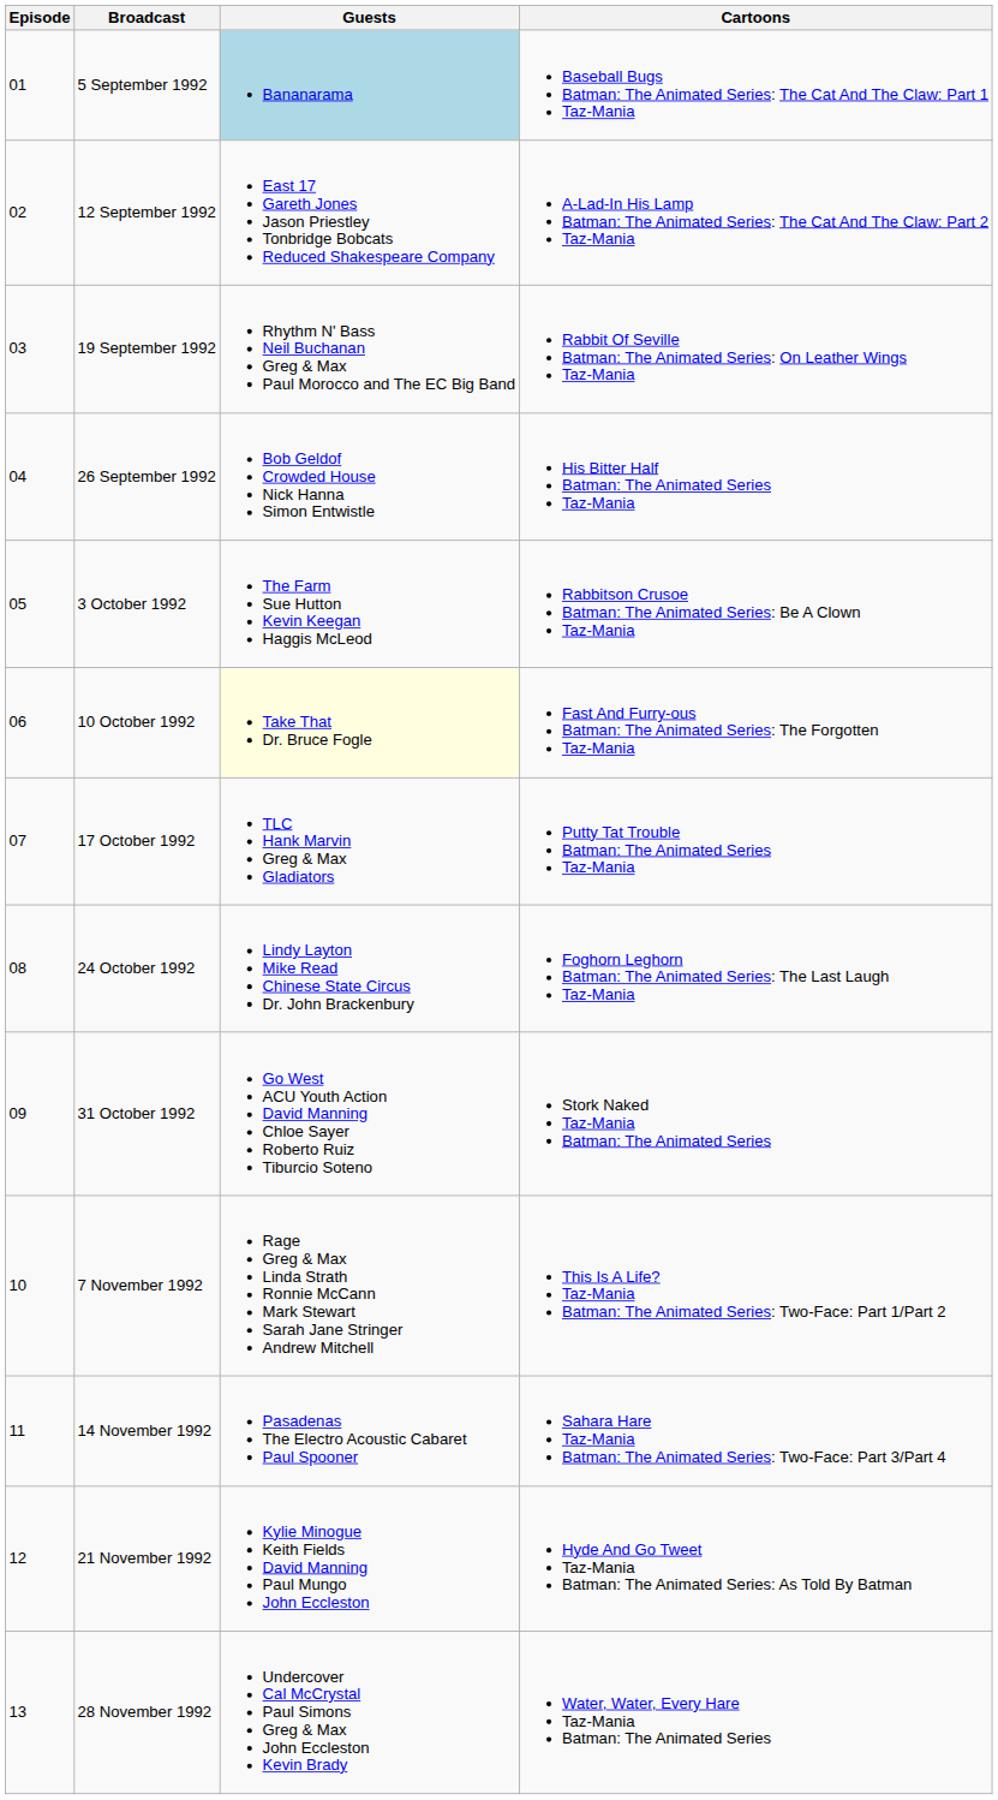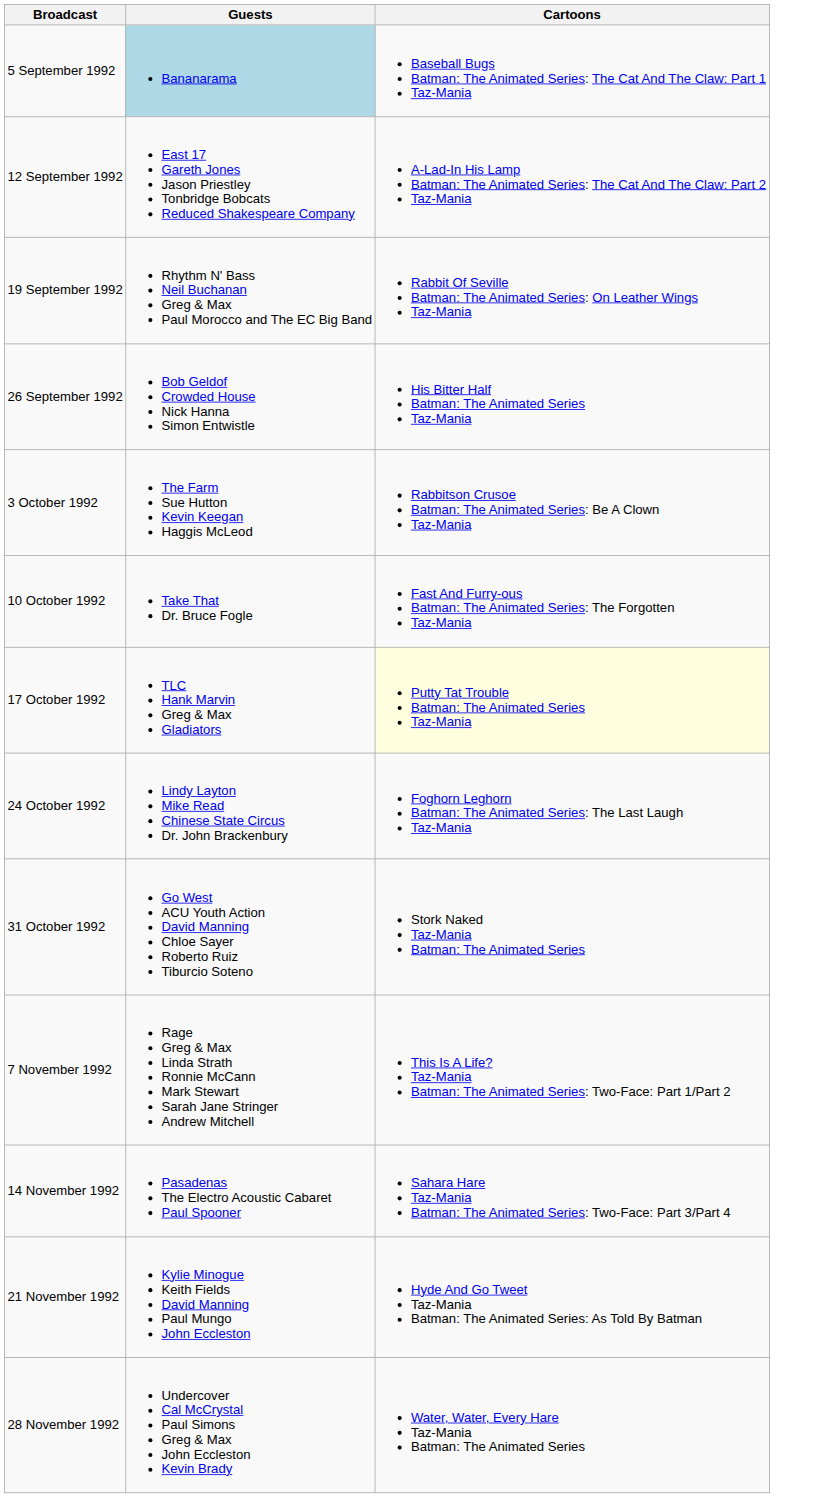 <table class="wikitable">
 <tr>
-<th>Episode</th>
 <th>Broadcast</th>
 <th>Guests</th>
 <th>Cartoons</th>
 </tr>
 <tr>
-<td>01</td>
 <td>5 September 1992</td>
 <td style="background: lightblue;"><br><ul><li><a href='#'>Bananarama</a></li></ul></td>
 <td><br><ul><li><a href='#'>Baseball Bugs</a></li><li><a href='#'>Batman: The Animated Series</a>: <a href='#'>The Cat And The Claw: Part 1</a></li><li><a href='#'>Taz-Mania</a></li></ul></td>
 </tr>
 <tr>
-<td>02</td>
 <td>12 September 1992</td>
 <td><br><ul><li><a href='#'>East 17</a></li><li><a href='#'>Gareth Jones</a></li><li>Jason Priestley</li><li>Tonbridge Bobcats</li><li><a href='#'>Reduced Shakespeare Company</a></li></ul></td>
 <td><br><ul><li><a href='#'>A-Lad-In His Lamp</a></li><li><a href='#'>Batman: The Animated Series</a>: <a href='#'>The Cat And The Claw: Part 2</a></li><li><a href='#'>Taz-Mania</a></li></ul></td>
 </tr>
 <tr>
-<td>03</td>
 <td>19 September 1992</td>
 <td><br><ul><li>Rhythm N' Bass</li><li><a href='#'>Neil Buchanan</a></li><li>Greg & Max</li><li>Paul Morocco and The EC Big Band</li></ul></td>
 <td><br><ul><li><a href='#'>Rabbit Of Seville</a></li><li><a href='#'>Batman: The Animated Series</a>: <a href='#'>On Leather Wings</a></li><li><a href='#'>Taz-Mania</a></li></ul></td>
 </tr>
 <tr>
-<td>04</td>
 <td>26 September 1992</td>
 <td><br><ul><li><a href='#'>Bob Geldof</a></li><li><a href='#'>Crowded House</a></li><li>Nick Hanna</li><li>Simon Entwistle</li></ul></td>
 <td><br><ul><li><a href='#'>His Bitter Half</a></li><li><a href='#'>Batman: The Animated Series</a></li><li><a href='#'>Taz-Mania</a></li></ul></td>
 </tr>
 <tr>
-<td>05</td>
 <td>3 October 1992</td>
 <td><br><ul><li><a href='#'>The Farm</a></li><li>Sue Hutton</li><li><a href='#'>Kevin Keegan</a></li><li>Haggis McLeod</li></ul></td>
 <td><br><ul><li><a href='#'>Rabbitson Crusoe</a></li><li><a href='#'>Batman: The Animated Series</a>: Be A Clown</li><li><a href='#'>Taz-Mania</a></li></ul></td>
 </tr>
 <tr>
-<td>06</td>
 <td>10 October 1992</td>
-<td style="background: lightyellow;"><br><ul><li><a href='#'>Take That</a></li><li>Dr. Bruce Fogle</li></ul></td>
+<td><br><ul><li><a href='#'>Take That</a></li><li>Dr. Bruce Fogle</li></ul></td>
 <td><br><ul><li><a href='#'>Fast And Furry-ous</a></li><li><a href='#'>Batman: The Animated Series</a>: The Forgotten</li><li><a href='#'>Taz-Mania</a></li></ul></td>
 </tr>
 <tr>
-<td>07</td>
 <td>17 October 1992</td>
 <td><br><ul><li><a href='#'>TLC</a></li><li><a href='#'>Hank Marvin</a></li><li>Greg & Max</li><li><a href='#'>Gladiators</a></li></ul></td>
-<td><br><ul><li><a href='#'>Putty Tat Trouble</a></li><li><a href='#'>Batman: The Animated Series</a></li><li><a href='#'>Taz-Mania</a></li></ul></td>
+<td style="background: lightyellow;"><br><ul><li><a href='#'>Putty Tat Trouble</a></li><li><a href='#'>Batman: The Animated Series</a></li><li><a href='#'>Taz-Mania</a></li></ul></td>
 </tr>
 <tr>
-<td>08</td>
 <td>24 October 1992</td>
 <td><br><ul><li><a href='#'>Lindy Layton</a></li><li><a href='#'>Mike Read</a></li><li><a href='#'>Chinese State Circus</a></li><li>Dr. John Brackenbury</li></ul></td>
 <td><br><ul><li><a href='#'>Foghorn Leghorn</a></li><li><a href='#'>Batman: The Animated Series</a>: The Last Laugh</li><li><a href='#'>Taz-Mania</a></li></ul></td>
 </tr>
 <tr>
-<td>09</td>
 <td>31 October 1992</td>
 <td><br><ul><li><a href='#'>Go West</a></li><li>ACU Youth Action</li><li><a href='#'>David Manning</a></li><li>Chloe Sayer</li><li>Roberto Ruiz</li><li>Tiburcio Soteno</li></ul></td>
 <td><br><ul><li>Stork Naked</li><li><a href='#'>Taz-Mania</a></li><li><a href='#'>Batman: The Animated Series</a></li></ul></td>
 </tr>
 <tr>
-<td>10</td>
 <td>7 November 1992</td>
 <td><br><ul><li>Rage</li><li>Greg & Max</li><li>Linda Strath</li><li>Ronnie McCann</li><li>Mark Stewart</li><li>Sarah Jane Stringer</li><li>Andrew Mitchell</li></ul></td>
 <td><br><ul><li><a href='#'>This Is A Life?</a></li><li><a href='#'>Taz-Mania</a></li><li><a href='#'>Batman: The Animated Series</a>: Two-Face: Part 1/Part 2</li></ul></td>
 </tr>
 <tr>
-<td>11</td>
 <td>14 November 1992</td>
 <td><br><ul><li><a href='#'>Pasadenas</a></li><li>The Electro Acoustic Cabaret</li><li><a href='#'>Paul Spooner</a></li></ul></td>
 <td><br><ul><li><a href='#'>Sahara Hare</a></li><li><a href='#'>Taz-Mania</a></li><li><a href='#'>Batman: The Animated Series</a>: Two-Face: Part 3/Part 4</li></ul></td>
 </tr>
 <tr>
-<td>12</td>
 <td>21 November 1992</td>
 <td><br><ul><li><a href='#'>Kylie Minogue</a></li><li>Keith Fields</li><li><a href='#'>David Manning</a></li><li>Paul Mungo</li><li><a href='#'>John Eccleston</a></li></ul></td>
 <td><br><ul><li><a href='#'>Hyde And Go Tweet</a></li><li>Taz-Mania</li><li>Batman: The Animated Series: As Told By Batman</li></ul></td>
 </tr>
 <tr>
-<td>13</td>
 <td>28 November 1992</td>
 <td><br><ul><li>Undercover</li><li><a href='#'>Cal McCrystal</a></li><li>Paul Simons</li><li>Greg & Max</li><li>John Eccleston</li><li><a href='#'>Kevin Brady</a></li></ul></td>
 <td><br><ul><li><a href='#'>Water, Water, Every Hare</a></li><li>Taz-Mania</li><li>Batman: The Animated Series</li></ul></td>
 </tr>
 </table>
